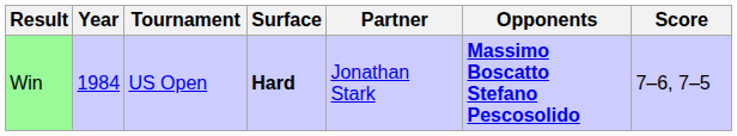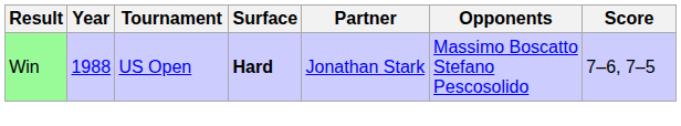 <table class="sortable wikitable">
 <tr>
 <th style="width:40px;">Result</th>
 <th style="width:30px;">Year</th>
 <th style="width:100px;">Tournament</th>
 <th style="width:50px;">Surface</th>
 <th style="width:150px;">Partner</th>
 <th style="width:175px;">Opponents</th>
 <th style="width:110px;" class="unsortable">Score</th>
 </tr>
 <tr style="background:#ccccff;">
 <td style="background:#98fb98;">Win</td>
-<td><a href='#'>1984</a></td>
+<td><a href='#'>1988</a></td>
 <td><a href='#'>US Open</a></td>
 <td><strong>Hard</strong></td>
 <td> <a href='#'>Jonathan Stark</a></td>
-<td><strong> <a href='#'>Massimo Boscatto</a> <br>  <a href='#'>Stefano Pescosolido</a></strong></td>
+<td> <a href='#'>Massimo Boscatto</a> <br>  <a href='#'>Stefano Pescosolido</a></td>
 <td>7–6, 7–5</td>
 </tr>
 </table>
